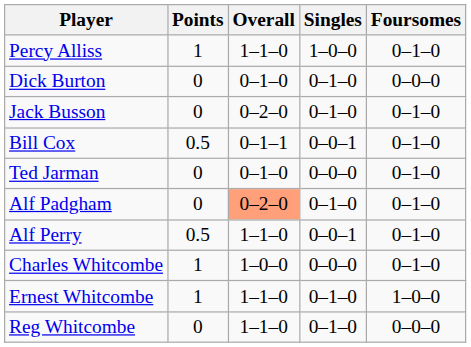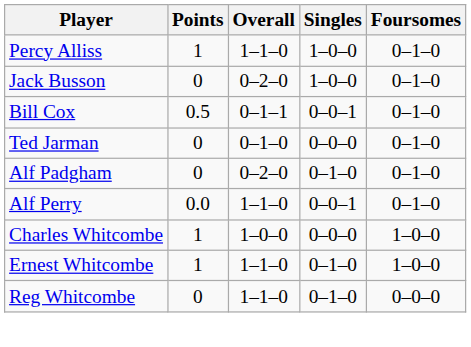 <table class="wikitable sortable" style="text-align:center">
 <tr>
 <th>Player</th>
 <th>Points</th>
 <th>Overall</th>
 <th>Singles</th>
 <th>Foursomes</th>
 </tr>
 <tr>
 <td align=left><a href='#'>Percy Alliss</a></td>
 <td>1</td>
 <td>1–1–0</td>
 <td>1–0–0</td>
 <td>0–1–0</td>
 </tr>
 <tr>
-<td align=left><a href='#'>Dick Burton</a></td>
-<td>0</td>
-<td>0–1–0</td>
-<td>0–1–0</td>
-<td>0–0–0</td>
-</tr>
-<tr>
 <td align=left><a href='#'>Jack Busson</a></td>
 <td>0</td>
 <td>0–2–0</td>
-<td>0–1–0</td>
+<td>1–0–0</td>
 <td>0–1–0</td>
 </tr>
 <tr>
 <td align=left><a href='#'>Bill Cox</a></td>
 <td>0.5</td>
 <td>0–1–1</td>
 <td>0–0–1</td>
 <td>0–1–0</td>
 </tr>
 <tr>
 <td align=left><a href='#'>Ted Jarman</a></td>
 <td>0</td>
 <td>0–1–0</td>
 <td>0–0–0</td>
 <td>0–1–0</td>
 </tr>
 <tr>
 <td align=left><a href='#'>Alf Padgham</a></td>
 <td>0</td>
-<td style="background: lightsalmon;">0–2–0</td>
+<td>0–2–0</td>
 <td>0–1–0</td>
 <td>0–1–0</td>
 </tr>
 <tr>
 <td align=left><a href='#'>Alf Perry</a></td>
-<td>0.5</td>
+<td>0.0</td>
 <td>1–1–0</td>
 <td>0–0–1</td>
 <td>0–1–0</td>
 </tr>
 <tr>
 <td align=left><a href='#'>Charles Whitcombe</a></td>
 <td>1</td>
 <td>1–0–0</td>
 <td>0–0–0</td>
-<td>0–1–0</td>
+<td>1–0–0</td>
 </tr>
 <tr>
 <td align=left><a href='#'>Ernest Whitcombe</a></td>
 <td>1</td>
 <td>1–1–0</td>
 <td>0–1–0</td>
 <td>1–0–0</td>
 </tr>
 <tr>
 <td align=left><a href='#'>Reg Whitcombe</a></td>
 <td>0</td>
 <td>1–1–0</td>
 <td>0–1–0</td>
 <td>0–0–0</td>
 </tr>
 </table>
